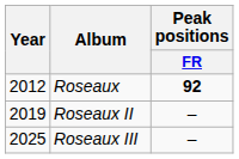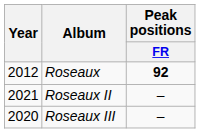 <table class="wikitable">
 <tr>
 <th align="center" rowspan="2" width="10">Year</th>
 <th align="center" rowspan="2" width="90">Album</th>
 <th align="center" colspan="1" width="20">Peak positions</th>
 </tr>
 <tr>
 <th scope="col" style="width:3em;font-size:90%;"><a href='#'>FR</a><br></th>
 </tr>
 <tr>
 <td style="text-align:center;">2012</td>
 <td><em>Roseaux</em></td>
 <td style="text-align:center;"><strong>92</strong></td>
 </tr>
 <tr>
-<td>2019</td>
+<td>2021</td>
 <td><em>Roseaux II</em></td>
 <td style="text-align:center;">–</td>
 </tr>
 <tr>
-<td>2025</td>
+<td>2020</td>
 <td><em>Roseaux III</em></td>
 <td style="text-align:center;">–</td>
 </tr>
 </table>
